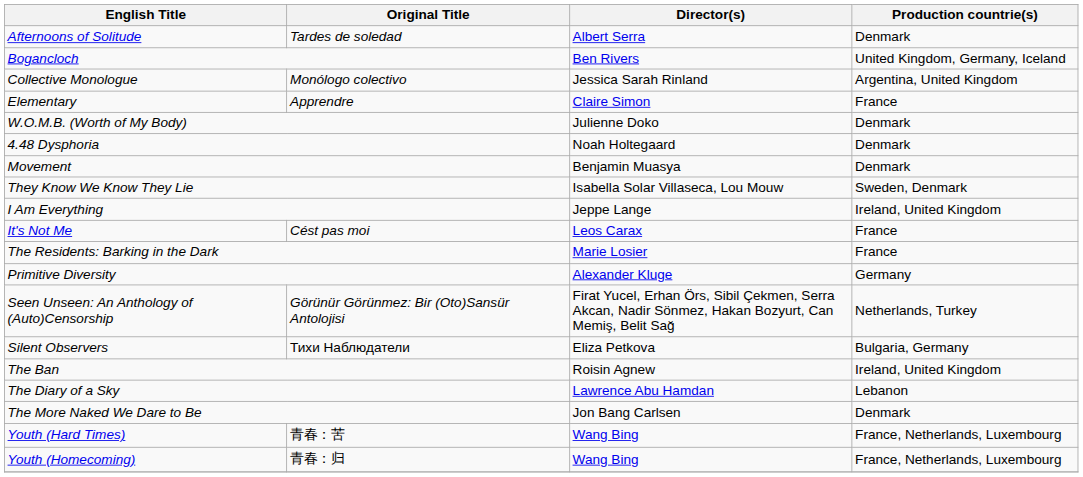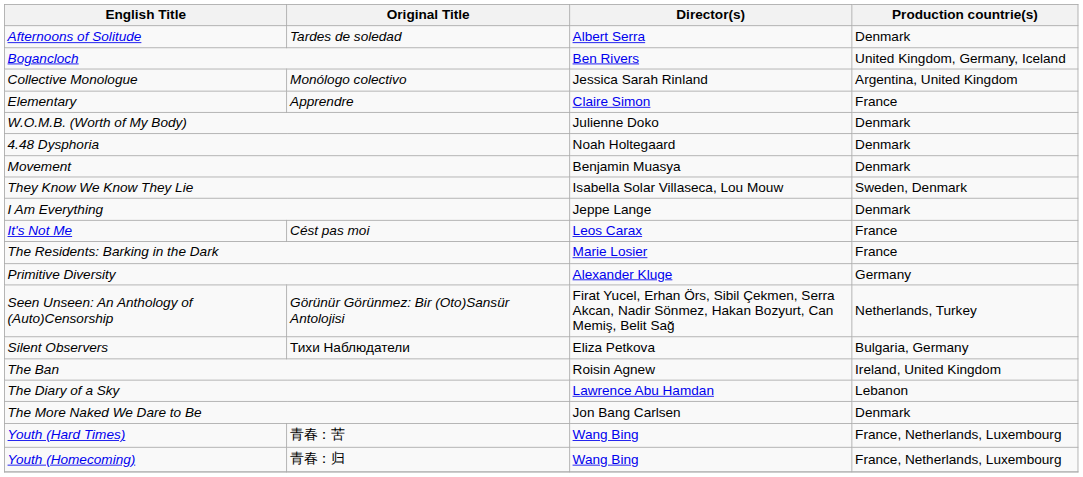 <table class="wikitable" style="width:100%; margin-bottom:4px">
 <tr>
 <th scope="col" width="25%">English Title</th>
 <th scope="col" width="25%">Original Title</th>
 <th scope="col" width="25%">Director(s)</th>
 <th scope="col" width="20%">Production countrie(s)</th>
 </tr>
 <tr>
 <td><em><a href='#'>Afternoons of Solitude</a></em></td>
 <td><em>Tardes de soledad</em></td>
 <td><a href='#'>Albert Serra</a></td>
 <td>Denmark</td>
 </tr>
 <tr>
 <td colspan="2"><em><a href='#'>Bogancloch</a></em></td>
 <td><a href='#'>Ben Rivers</a></td>
 <td>United Kingdom, Germany, Iceland</td>
 </tr>
 <tr>
 <td><em>Collective Monologue</em></td>
 <td><em>Monólogo colectivo</em></td>
 <td>Jessica Sarah Rinland</td>
 <td>Argentina, United Kingdom</td>
 </tr>
 <tr>
 <td><em>Elementary</em></td>
 <td><em>Apprendre</em></td>
 <td><a href='#'>Claire Simon</a></td>
 <td>France</td>
 </tr>
 <tr>
 <td colspan="2"><em>W.O.M.B. (Worth of My Body)</em></td>
 <td>Julienne Doko</td>
 <td>Denmark</td>
 </tr>
 <tr>
 <td colspan="2"><em>4.48 Dysphoria</em></td>
 <td>Noah Holtegaard</td>
 <td>Denmark</td>
 </tr>
 <tr>
 <td colspan="2"><em>Movement</em></td>
 <td>Benjamin Muasya</td>
 <td>Denmark</td>
 </tr>
 <tr>
 <td colspan="2"><em>They Know We Know They Lie</em></td>
 <td>Isabella Solar Villaseca, Lou Mouw</td>
 <td>Sweden, Denmark</td>
 </tr>
 <tr>
 <td colspan="2"><em>I Am Everything</em></td>
 <td>Jeppe Lange</td>
-<td>Ireland, United Kingdom</td>
+<td>Denmark</td>
 </tr>
 <tr>
 <td><em><a href='#'>It's Not Me</a></em></td>
 <td><em>Cést pas moi</em></td>
 <td><a href='#'>Leos Carax</a></td>
 <td>France</td>
 </tr>
 <tr>
 <td colspan="2"><em>The Residents: Barking in the Dark</em></td>
 <td><a href='#'>Marie Losier</a></td>
 <td>France</td>
 </tr>
 <tr>
 <td colspan="2"><em>Primitive Diversity</em></td>
 <td><a href='#'>Alexander Kluge</a></td>
 <td>Germany</td>
 </tr>
 <tr>
 <td><em>Seen Unseen: An Anthology of (Auto)Censorship</em></td>
 <td><em>Görünür Görünmez: Bir (Oto)Sansür Antolojisi</em></td>
 <td>Firat Yucel, Erhan Örs, Sibil Çekmen, Serra Akcan, Nadir Sönmez, Hakan Bozyurt, Can Memiş, Belit Sağ</td>
 <td>Netherlands, Turkey</td>
 </tr>
 <tr>
 <td><em>Silent Observers</em></td>
 <td>Тихи Наблюдатели</td>
 <td>Eliza Petkova</td>
 <td>Bulgaria, Germany</td>
 </tr>
 <tr>
 <td colspan="2"><em>The Ban</em></td>
 <td>Roisin Agnew</td>
 <td>Ireland, United Kingdom</td>
 </tr>
 <tr>
 <td colspan="2"><em>The Diary of a Sky</em></td>
 <td><a href='#'>Lawrence Abu Hamdan</a></td>
 <td>Lebanon</td>
 </tr>
 <tr>
 <td colspan="2"><em>The More Naked We Dare to Be</em></td>
 <td>Jon Bang Carlsen</td>
 <td>Denmark</td>
 </tr>
 <tr>
 <td><em><a href='#'>Youth (Hard Times)</a></em></td>
 <td>青春：苦</td>
 <td><a href='#'>Wang Bing</a></td>
 <td>France, Netherlands, Luxembourg</td>
 </tr>
 <tr>
 <td><em><a href='#'>Youth (Homecoming)</a></em></td>
 <td>青春：归</td>
 <td><a href='#'>Wang Bing</a></td>
 <td>France, Netherlands, Luxembourg</td>
 </tr>
 <tr>
 </tr>
 </table>
